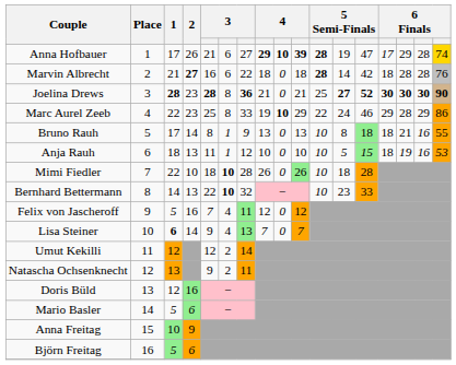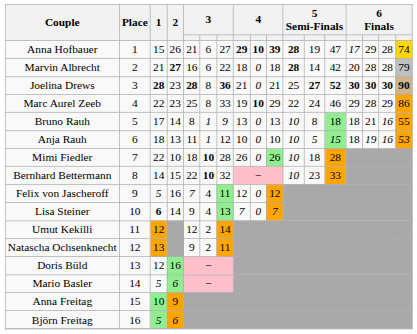 <table class="wikitable sortable" style="margin: auto; text-align: center;">
 <tr>
 <th rowspan=2>Couple</th>
 <th rowspan=2>Place</th>
 <th rowspan=2>1</th>
 <th rowspan=2>2</th>
 <th colspan="3">3</th>
 <th colspan="3">4</th>
 <th colspan="3">5<br>Semi-Finals</th>
 <th colspan="4">6<br>Finals</th>
 </tr>
 <tr>
 <th></th>
 <th></th>
 <th></th>
 <th></th>
 <th></th>
 <th></th>
 <th></th>
 <th></th>
 <th></th>
 <th></th>
 <th></th>
 <th></th>
 <th></th>
 </tr>
 <tr>
 <td><div>Anna Hofbauer</div></td>
 <td>1</td>
-<td>17</td>
+<td>15</td>
 <td>26</td>
 <td>21</td>
 <td>6</td>
 <td>27</td>
 <td><span><strong>29</strong></span></td>
 <td><span><strong>10</strong></span></td>
 <td><span><strong>39</strong></span></td>
 <td><span><strong>28</strong></span></td>
 <td>19</td>
 <td>47</td>
 <td><span><em>17</em></span></td>
 <td>29</td>
 <td>28</td>
 <td style="background:gold;">74</td>
 </tr>
 <tr>
 <td><div>Marvin Albrecht</div></td>
 <td>2</td>
 <td>21</td>
 <td><span><strong>27</strong></span></td>
 <td>16</td>
 <td>6</td>
 <td>22</td>
 <td>18</td>
 <td><span><em>0</em></span></td>
 <td>18</td>
 <td><span><strong>28</strong></span></td>
 <td>14</td>
 <td>42</td>
-<td>18</td>
+<td>20</td>
 <td>28</td>
 <td>28</td>
-<td style="background:silver;">76</td>
+<td style="background:silver;">79</td>
 </tr>
 <tr>
 <td><div>Joelina Drews</div></td>
 <td>3</td>
 <td><span><strong>28</strong></span></td>
 <td>23</td>
 <td><span><strong>28</strong></span></td>
 <td>8</td>
 <td><span><strong>36</strong></span></td>
 <td>21</td>
 <td><span><em>0</em></span></td>
 <td>21</td>
 <td>25</td>
 <td><span><strong>27</strong></span></td>
 <td><span><strong>52</strong></span></td>
 <td><span><strong>30</strong></span></td>
 <td><span><strong>30</strong></span></td>
 <td><span><strong>30</strong></span></td>
 <td style="background:tan;"><span><strong>90</strong></span></td>
 </tr>
 <tr>
 <td><div>Marc Aurel Zeeb</div></td>
 <td>4</td>
 <td>22</td>
 <td>23</td>
 <td>25</td>
 <td>8</td>
 <td>33</td>
 <td>19</td>
 <td><span><strong>10</strong></span></td>
 <td>29</td>
 <td>22</td>
 <td>24</td>
 <td>46</td>
 <td>29</td>
 <td>28</td>
 <td>29</td>
 <td style="background:orange;">86</td>
 </tr>
 <tr>
 <td><div>Bruno Rauh</div></td>
 <td>5</td>
 <td>17</td>
 <td>14</td>
 <td>8</td>
 <td><span><em>1</em></span></td>
 <td><span><em>9</em></span></td>
 <td>13</td>
 <td><span><em>0</em></span></td>
 <td>13</td>
 <td><span><em>10</em></span></td>
 <td>8</td>
 <td style="background:lightgreen;">18</td>
 <td>18</td>
 <td>21</td>
 <td><span><em>16</em></span></td>
 <td style="background:orange;">55</td>
 </tr>
 <tr>
 <td><div>Anja Rauh</div></td>
 <td>6</td>
 <td>18</td>
 <td>13</td>
 <td>11</td>
 <td><span><em>1</em></span></td>
 <td>12</td>
 <td>10</td>
 <td><span><em>0</em></span></td>
 <td>10</td>
 <td><span><em>10</em></span></td>
 <td><span><em>5</em></span></td>
 <td style="background:lightgreen;"><span><em>15</em></span></td>
 <td>18</td>
 <td><span><em>19</em></span></td>
 <td><span><em>16</em></span></td>
 <td style="background:orange;"><span><em>53</em></span></td>
 </tr>
 <tr>
 <td><div>Mimi Fiedler</div></td>
 <td>7</td>
 <td>22</td>
 <td>10</td>
 <td>18</td>
 <td><span><strong>10</strong></span></td>
 <td>28</td>
 <td>26</td>
 <td><span><em>0</em></span></td>
 <td style="background:lightgreen;">26</td>
 <td><span><em>10</em></span></td>
 <td>18</td>
 <td style="background:orange;">28</td>
 <td style="background:darkgrey;" colspan="15"></td>
 </tr>
 <tr>
 <td><div>Bernhard Bettermann</div></td>
 <td>8</td>
 <td>14</td>
-<td>13</td>
+<td>15</td>
 <td>22</td>
 <td><span><strong>10</strong></span></td>
 <td>32</td>
 <td colspan="3" style="background:pink;">−</td>
 <td><span><em>10</em></span></td>
 <td>23</td>
 <td style="background:orange;">33</td>
 <td style="background:darkgrey;" colspan="15"></td>
 </tr>
 <tr>
 <td><div>Felix von Jascheroff</div></td>
 <td>9</td>
 <td><span><em>5</em></span></td>
 <td>16</td>
 <td><span><em>7</em></span></td>
 <td>4</td>
 <td style="background:lightgreen;">11</td>
 <td>12</td>
 <td><span><em>0</em></span></td>
 <td style="background:orange;">12</td>
 <td style="background:darkgrey;" colspan="15"></td>
 </tr>
 <tr>
 <td><div>Lisa Steiner</div></td>
 <td>10</td>
 <td><strong>6</strong></td>
 <td>14</td>
 <td>9</td>
 <td>4</td>
 <td style="background:lightgreen;">13</td>
 <td><span><em>7</em></span></td>
 <td><span><em>0</em></span></td>
 <td style="background:orange;"><span><em>7</em></span></td>
 <td style="background:darkgrey;" colspan="15"></td>
 </tr>
 <tr>
 <td><div>Umut Kekilli</div></td>
 <td>11</td>
 <td style="background:orange;">12</td>
 <td style="background:darkgrey;" colspan="1"></td>
 <td>12</td>
 <td>2</td>
 <td style="background:orange;">14</td>
 <td style="background:darkgrey;" colspan="15"></td>
 </tr>
 <tr>
 <td><div>Natascha Ochsenknecht</div></td>
 <td>12</td>
 <td style="background:orange;">13</td>
 <td style="background:darkgrey;" colspan="1"></td>
 <td>9</td>
 <td>2</td>
 <td style="background:orange;">11</td>
 <td style="background:darkgrey;" colspan="15"></td>
 </tr>
 <tr>
 <td><div>Doris Büld</div></td>
 <td>13</td>
 <td>12</td>
 <td style="background:lightgreen;">16</td>
 <td colspan="3" style="background:pink;">−</td>
 <td style="background:darkgrey;" colspan="15"></td>
 </tr>
 <tr>
 <td><div>Mario Basler</div></td>
 <td>14</td>
 <td><span><em>5</em></span></td>
 <td style="background:lightgreen;"><span><em>6</em></span></td>
 <td colspan="3" style="background:pink;">−</td>
 <td style="background:darkgrey;" colspan="15"></td>
 </tr>
 <tr>
 <td><div>Anna Freitag</div></td>
 <td>15</td>
 <td style="background:lightgreen;">10</td>
 <td style="background:orange;">9</td>
 <td style="background:darkgrey;" colspan="15"></td>
 </tr>
 <tr>
 <td><div>Björn Freitag</div></td>
 <td>16</td>
 <td style="background:lightgreen;"><span><em>5</em></span></td>
 <td style="background:orange;"><span><em>6</em></span></td>
 <td style="background:darkgrey;" colspan="15"></td>
 </tr>
 <tr>
 </tr>
 </table>
